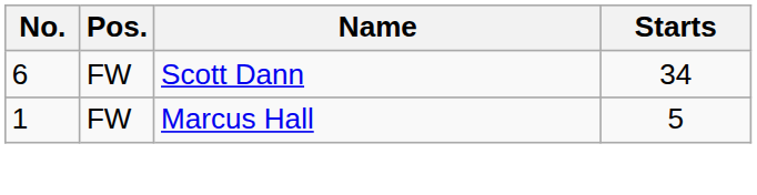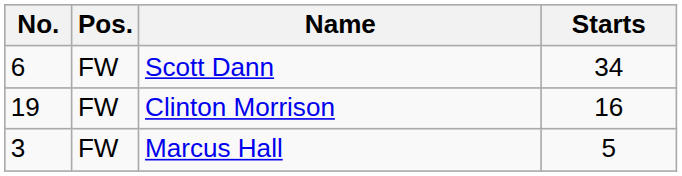 <table class="wikitable">
 <tr>
 <th width=10%>No.</th>
 <th width=10%>Pos.</th>
 <th width=60%>Name</th>
 <th width=20%>Starts</th>
 </tr>
 <tr>
 <td>6</td>
 <td>FW</td>
 <td> <a href='#'>Scott Dann</a></td>
 <td align="center">34</td>
 </tr>
 <tr>
-<td>1</td>
+<td>19</td>
+<td>FW</td>
+<td> <a href='#'>Clinton Morrison</a></td>
+<td align="center">16</td>
+</tr>
+<tr>
+<td>3</td>
 <td>FW</td>
 <td> <a href='#'>Marcus Hall</a></td>
 <td align="center">5</td>
 </tr>
 </table>
